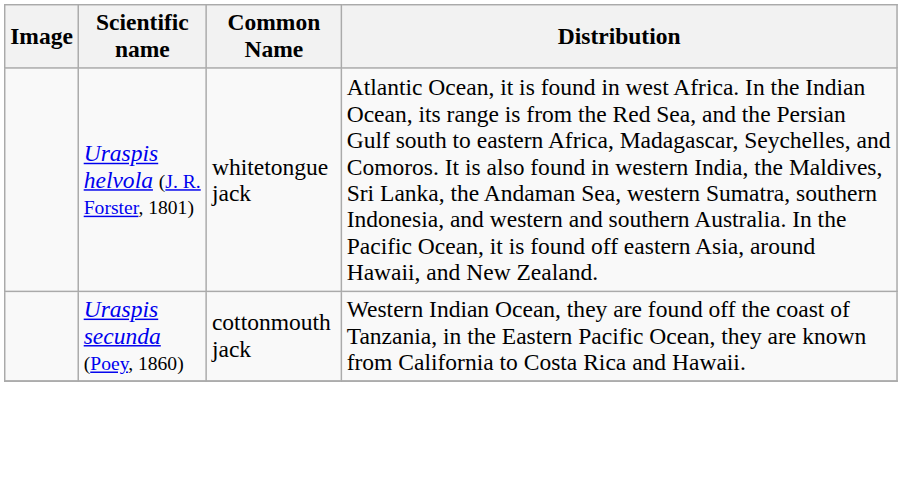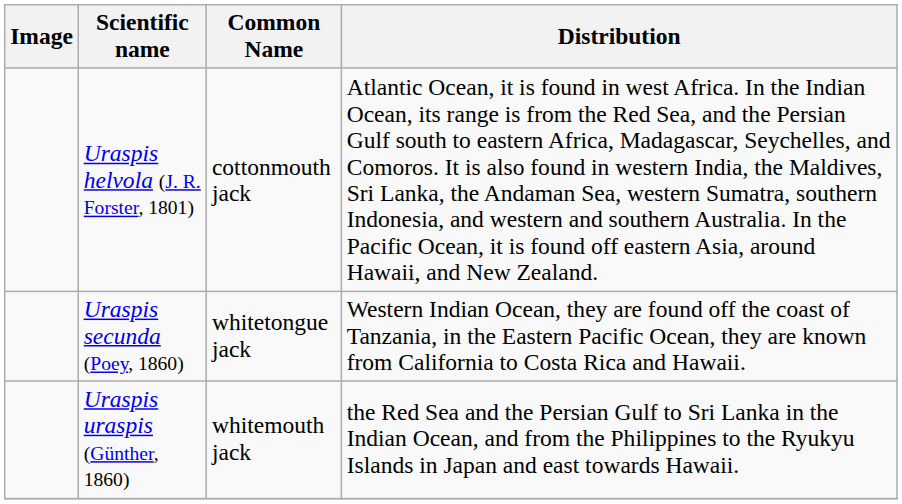 <table class="wikitable">
 <tr>
 <th>Image</th>
 <th>Scientific name</th>
 <th>Common Name</th>
 <th>Distribution</th>
 </tr>
 <tr>
 <td></td>
 <td><em><a href='#'>Uraspis helvola</a></em> <small>(<a href='#'>J. R. Forster</a>, 1801)</small></td>
-<td>whitetongue jack</td>
+<td>cottonmouth jack</td>
 <td>Atlantic Ocean, it is found in west Africa. In the Indian Ocean, its range is from the Red Sea, and the Persian Gulf south to eastern Africa, Madagascar, Seychelles, and Comoros. It is also found in western India, the Maldives, Sri Lanka, the Andaman Sea, western Sumatra, southern Indonesia, and western and southern Australia. In the Pacific Ocean, it is found off eastern Asia, around Hawaii, and New Zealand.</td>
 </tr>
 <tr>
 <td></td>
 <td><em><a href='#'>Uraspis secunda</a></em> <small>(<a href='#'>Poey</a>, 1860)</small></td>
-<td>cottonmouth jack</td>
+<td>whitetongue jack</td>
 <td>Western Indian Ocean, they are found off the coast of Tanzania, in the Eastern Pacific Ocean, they are known from California to Costa Rica and Hawaii.</td>
+</tr>
+<tr>
+<td></td>
+<td><em><a href='#'>Uraspis uraspis</a></em> <small>(<a href='#'>Günther</a>, 1860)</small></td>
+<td>whitemouth jack</td>
+<td>the Red Sea and the Persian Gulf to Sri Lanka in the Indian Ocean, and from the Philippines to the Ryukyu Islands in Japan and east towards Hawaii.</td>
 </tr>
 <tr>
 </tr>
 </table>
